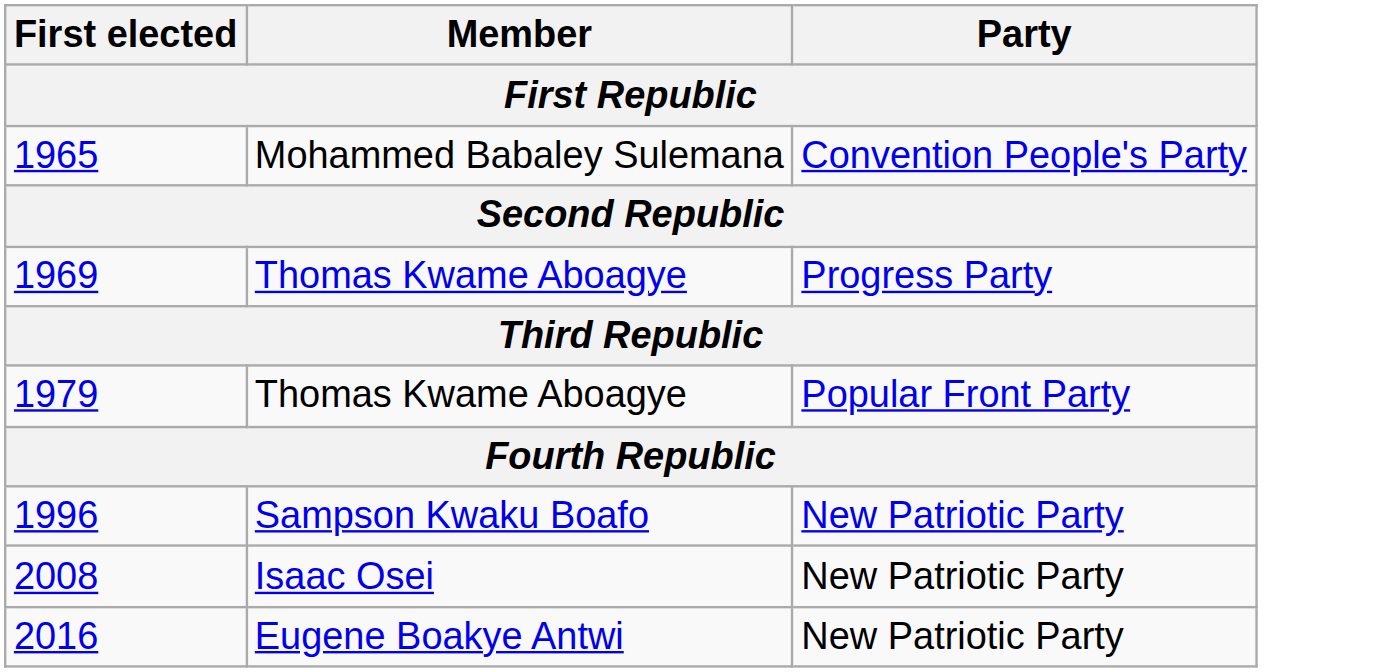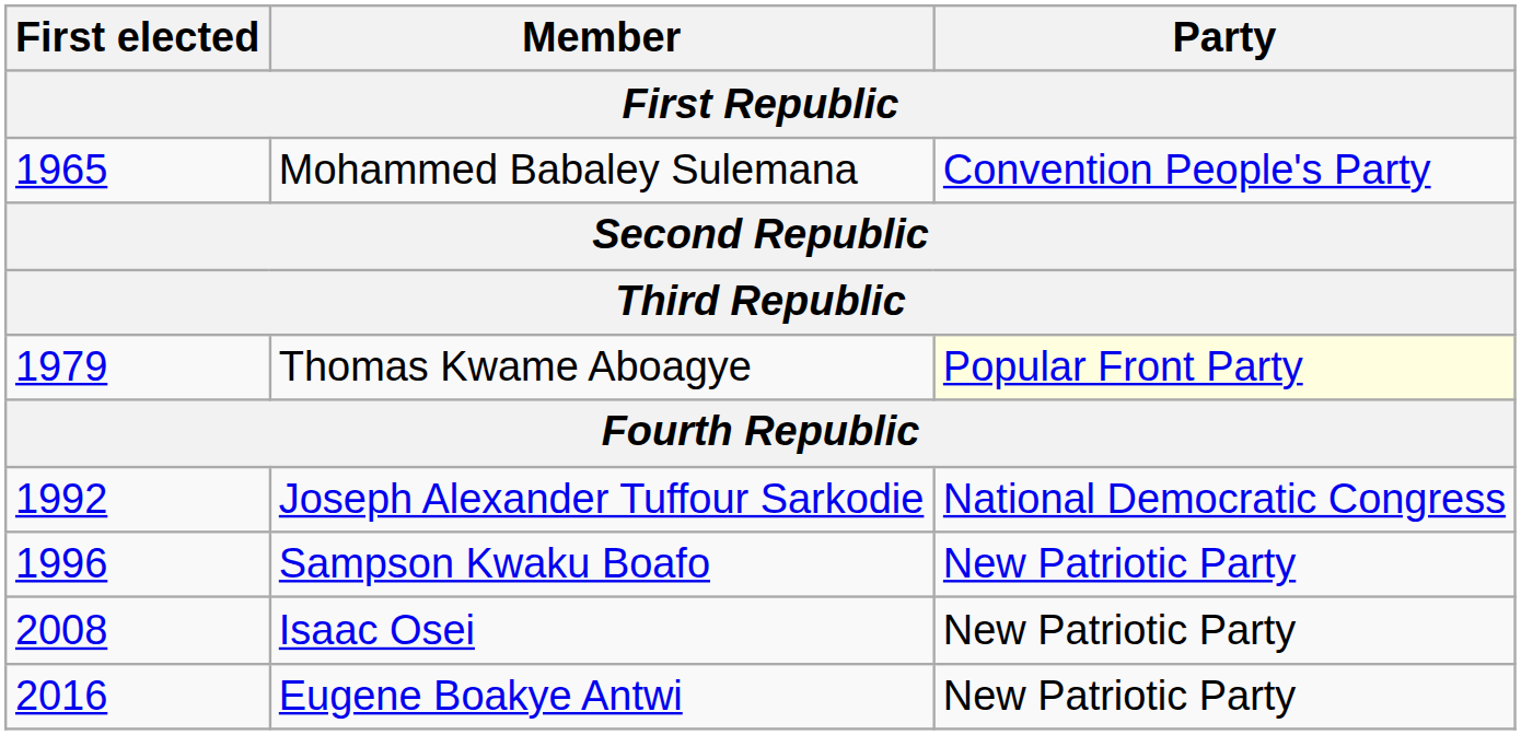 <table class="wikitable">
 <tr>
 <th>First elected</th>
 <th>Member</th>
 <th>Party</th>
 </tr>
 <tr>
 <th colspan=3><em>First Republic</em></th>
 </tr>
 <tr>
 <td><a href='#'>1965</a></td>
 <td>Mohammed Babaley Sulemana</td>
 <td><a href='#'>Convention People's Party</a></td>
 </tr>
 <tr>
 <th colspan=3><em>Second Republic</em></th>
 </tr>
 <tr>
-<td><a href='#'>1969</a></td>
-<td><a href='#'>Thomas Kwame Aboagye</a></td>
-<td><a href='#'>Progress Party</a></td>
-</tr>
-<tr>
 <th colspan=3><em>Third Republic</em></th>
 </tr>
 <tr>
 <td><a href='#'>1979</a></td>
 <td>Thomas Kwame Aboagye</td>
-<td><a href='#'>Popular Front Party</a></td>
+<td style="background: lightyellow;"><a href='#'>Popular Front Party</a></td>
 </tr>
 <tr>
 <th colspan=3><em>Fourth Republic</em></th>
+</tr>
+<tr>
+<td><a href='#'>1992</a></td>
+<td><a href='#'>Joseph Alexander Tuffour Sarkodie</a></td>
+<td><a href='#'>National Democratic Congress</a></td>
 </tr>
 <tr>
 <td><a href='#'>1996</a></td>
 <td><a href='#'>Sampson Kwaku Boafo</a></td>
 <td><a href='#'>New Patriotic Party</a></td>
 </tr>
 <tr>
 <td><a href='#'>2008</a></td>
 <td><a href='#'>Isaac Osei</a></td>
 <td>New Patriotic Party</td>
 </tr>
 <tr>
 <td><a href='#'>2016</a></td>
 <td><a href='#'>Eugene Boakye Antwi</a></td>
 <td>New Patriotic Party</td>
 </tr>
 </table>
